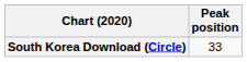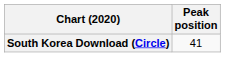 <table class="wikitable sortable plainrowheaders" style="text-align:center">
 <tr>
 <th scope="col">Chart (2020)</th>
 <th scope="col">Peak<br>position</th>
 </tr>
 <tr>
 <th scope="row">South Korea Download (<a href='#'>Circle</a>)</th>
-<td>33</td>
+<td>41</td>
 </tr>
 </table>
